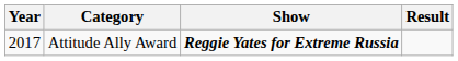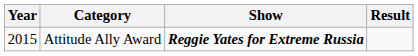 <table class="wikitable">
 <tr>
 <th><strong>Year</strong></th>
 <th><strong>Category</strong></th>
 <th><strong>Show</strong></th>
 <th><strong>Result</strong></th>
 </tr>
 <tr>
-<td>2017</td>
+<td>2015</td>
 <td>Attitude Ally Award</td>
 <td><strong><em>Reggie Yates for Extreme Russia</em></strong></td>
 <td></td>
 </tr>
 </table>
